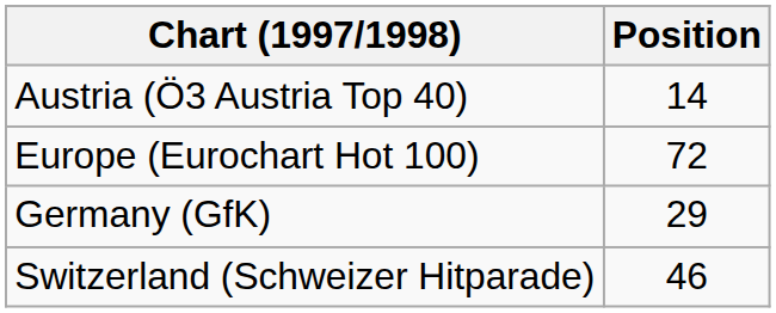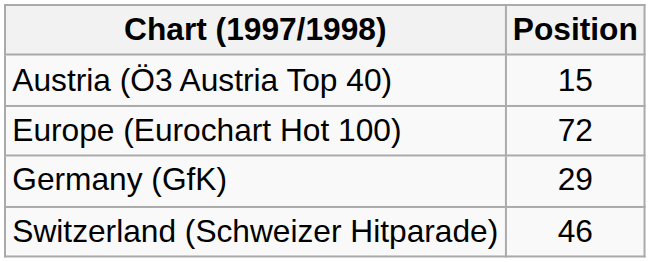 <table class="wikitable sortable">
 <tr>
 <th>Chart (1997/1998)</th>
 <th>Position</th>
 </tr>
 <tr>
 <td>Austria (Ö3 Austria Top 40)</td>
-<td align="center">14</td>
+<td align="center">15</td>
 </tr>
 <tr>
 <td>Europe (Eurochart Hot 100)</td>
 <td align="center">72</td>
 </tr>
 <tr>
 <td>Germany (GfK)</td>
 <td align="center">29</td>
 </tr>
 <tr>
 <td>Switzerland (Schweizer Hitparade)</td>
 <td align="center">46</td>
 </tr>
 </table>
